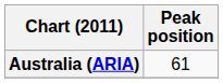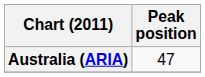 <table class="wikitable sortable plainrowheaders">
 <tr>
 <th>Chart (2011)</th>
 <th>Peak<br>position</th>
 </tr>
 <tr>
 <th scope="row">Australia (<a href='#'>ARIA</a>)</th>
-<td style="text-align:center;">61</td>
+<td style="text-align:center;">47</td>
 </tr>
 <tr>
 </tr>
 <tr>
 </tr>
 <tr>
 </tr>
 <tr>
 </tr>
 <tr>
 </tr>
 </table>
